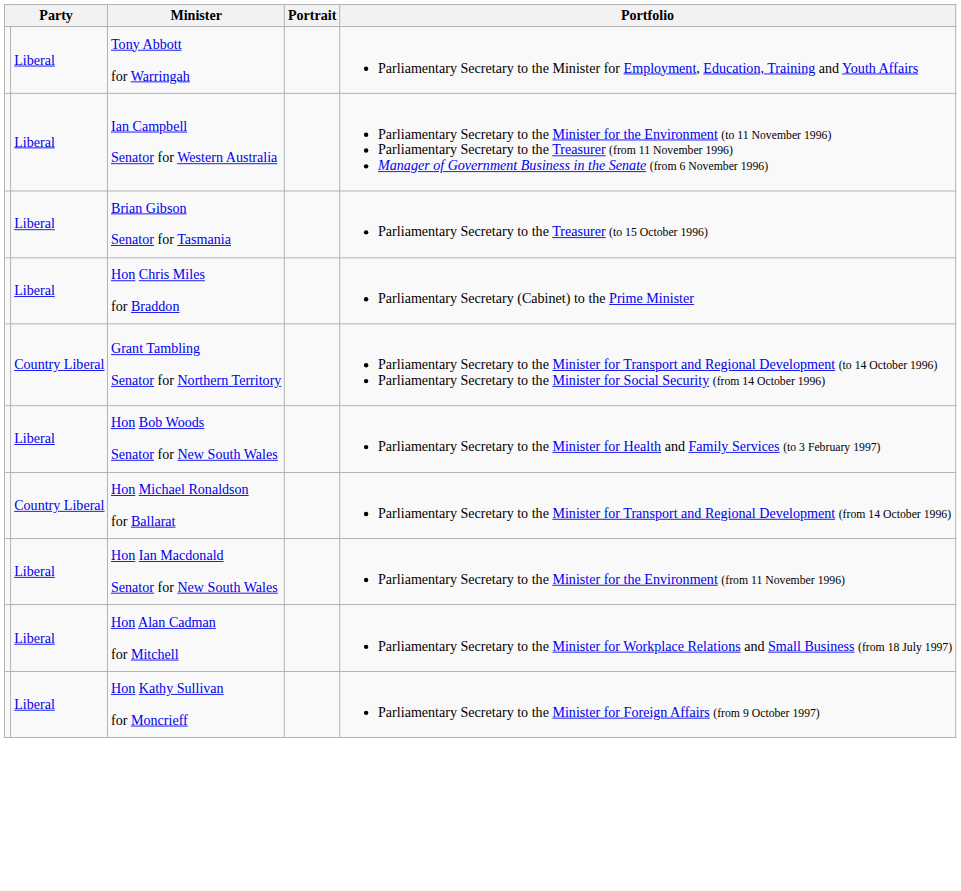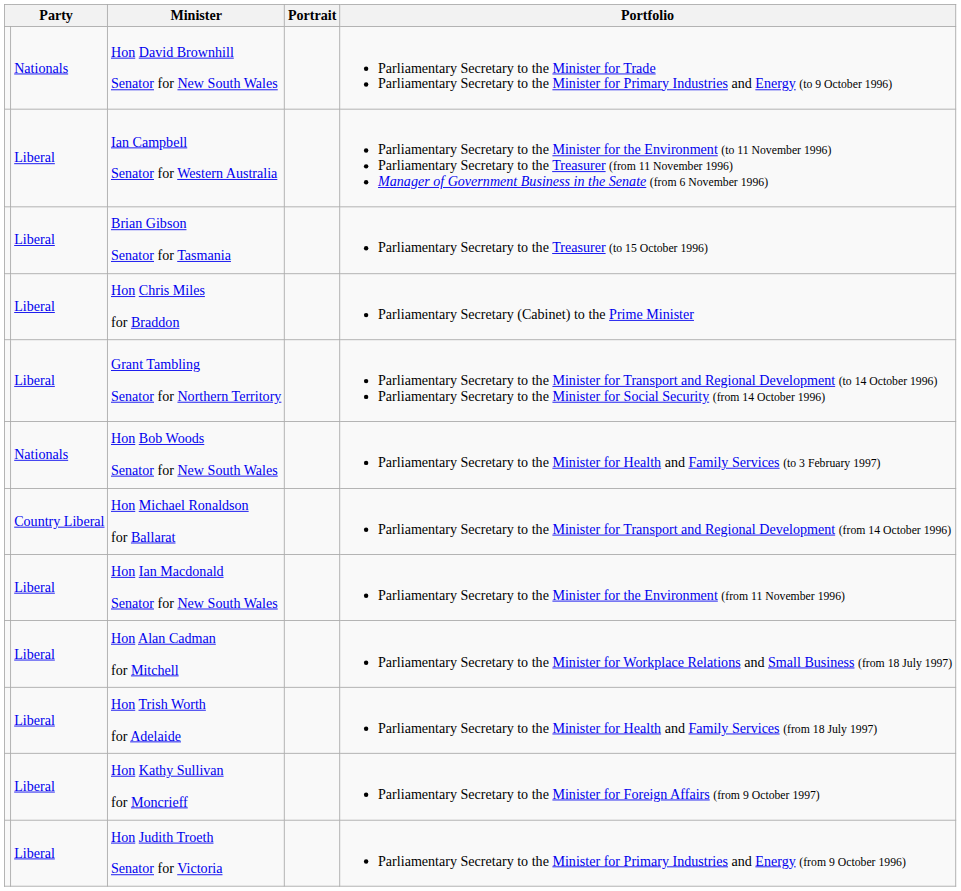 <table class="wikitable sortable">
 <tr>
 <th colspan="2">Party</th>
 <th>Minister</th>
 <th>Portrait</th>
 <th>Portfolio</th>
 </tr>
 <tr>
 <td></td>
-<td><a href='#'>Liberal</a></td>
-<td><a href='#'>Tony Abbott</a> <br><br> for <a href='#'>Warringah</a> <br></td>
+<td><a href='#'>Nationals</a></td>
+<td><a href='#'>Hon</a> <a href='#'>David Brownhill</a> <br><br><a href='#'>Senator</a> for <a href='#'>New South Wales</a> <br></td>
 <td></td>
-<td><br><ul><li>Parliamentary Secretary to the Minister for <a href='#'>Employment</a>, <a href='#'>Education, Training</a> and <a href='#'>Youth Affairs</a></li></ul></td>
+<td><br><ul><li>Parliamentary Secretary to the <a href='#'>Minister for Trade</a></li><li>Parliamentary Secretary to the <a href='#'>Minister for Primary Industries</a> and <a href='#'>Energy</a> <small>(to 9 October 1996)</small></li></ul></td>
 </tr>
 <tr>
 <td></td>
 <td><a href='#'>Liberal</a></td>
 <td><a href='#'>Ian Campbell</a> <br><br><a href='#'>Senator</a> for <a href='#'>Western Australia</a> <br></td>
 <td></td>
 <td><br><ul><li>Parliamentary Secretary to the <a href='#'>Minister for the Environment</a> <small>(to 11 November 1996)</small></li><li>Parliamentary Secretary to the <a href='#'>Treasurer</a> <small>(from 11 November 1996)</small></li><li><em><a href='#'>Manager of Government Business in the Senate</a></em> <small>(from 6 November 1996)</small></li></ul></td>
 </tr>
 <tr>
 <td></td>
 <td><a href='#'>Liberal</a></td>
 <td><a href='#'>Brian Gibson</a> <br><br><a href='#'>Senator</a> for <a href='#'>Tasmania</a> <br></td>
 <td></td>
 <td><br><ul><li>Parliamentary Secretary to the <a href='#'>Treasurer</a> <small>(to 15 October 1996)</small></li></ul></td>
 </tr>
 <tr>
 <td></td>
 <td><a href='#'>Liberal</a></td>
 <td><a href='#'>Hon</a> <a href='#'>Chris Miles</a> <br><br> for <a href='#'>Braddon</a> <br></td>
 <td></td>
 <td><br><ul><li>Parliamentary Secretary (Cabinet) to the <a href='#'>Prime Minister</a></li></ul></td>
 </tr>
 <tr>
 <td></td>
-<td><a href='#'>Country Liberal</a></td>
+<td><a href='#'>Liberal</a></td>
 <td><a href='#'>Grant Tambling</a> <br><br><a href='#'>Senator</a> for <a href='#'>Northern Territory</a> <br></td>
 <td></td>
 <td><br><ul><li>Parliamentary Secretary to the <a href='#'>Minister for Transport and Regional Development</a> <small>(to 14 October 1996)</small></li><li>Parliamentary Secretary to the <a href='#'>Minister for Social Security</a> <small>(from 14 October 1996)</small></li></ul></td>
 </tr>
 <tr>
 <td></td>
-<td><a href='#'>Liberal</a></td>
+<td><a href='#'>Nationals</a></td>
 <td><a href='#'>Hon</a> <a href='#'>Bob Woods</a> <br><br><a href='#'>Senator</a> for <a href='#'>New South Wales</a> <br></td>
 <td></td>
 <td><br><ul><li>Parliamentary Secretary to the <a href='#'>Minister for Health</a> and <a href='#'>Family Services</a> <small>(to 3 February 1997)</small></li></ul></td>
 </tr>
 <tr>
 <td></td>
 <td><a href='#'>Country Liberal</a></td>
 <td><a href='#'>Hon</a> <a href='#'>Michael Ronaldson</a> <br><br> for <a href='#'>Ballarat</a> <br></td>
 <td></td>
 <td><br><ul><li>Parliamentary Secretary to the <a href='#'>Minister for Transport and Regional Development</a> <small>(from 14 October 1996)</small></li></ul></td>
 </tr>
 <tr>
 <td></td>
 <td><a href='#'>Liberal</a></td>
 <td><a href='#'>Hon</a> <a href='#'>Ian Macdonald</a> <br><br><a href='#'>Senator</a> for <a href='#'>New South Wales</a> <br></td>
 <td></td>
 <td><br><ul><li>Parliamentary Secretary to the <a href='#'>Minister for the Environment</a> <small>(from 11 November 1996)</small></li></ul></td>
 </tr>
 <tr>
 <td></td>
 <td><a href='#'>Liberal</a></td>
 <td><a href='#'>Hon</a> <a href='#'>Alan Cadman</a> <br><br> for <a href='#'>Mitchell</a> <br></td>
 <td></td>
 <td><br><ul><li>Parliamentary Secretary to the <a href='#'>Minister for Workplace Relations</a> and <a href='#'>Small Business</a> <small>(from 18 July 1997)</small></li></ul></td>
 </tr>
 <tr>
 <td></td>
 <td><a href='#'>Liberal</a></td>
+<td><a href='#'>Hon</a> <a href='#'>Trish Worth</a> <br><br> for <a href='#'>Adelaide</a> <br></td>
+<td></td>
+<td><br><ul><li>Parliamentary Secretary to the <a href='#'>Minister for Health</a> and <a href='#'>Family Services</a> <small>(from 18 July 1997)</small></li></ul></td>
+</tr>
+<tr>
+<td></td>
+<td><a href='#'>Liberal</a></td>
 <td><a href='#'>Hon</a> <a href='#'>Kathy Sullivan</a> <br><br> for <a href='#'>Moncrieff</a> <br></td>
 <td></td>
 <td><br><ul><li>Parliamentary Secretary to the <a href='#'>Minister for Foreign Affairs</a> <small>(from 9 October 1997)</small></li></ul></td>
 </tr>
+<tr>
+<td></td>
+<td><a href='#'>Liberal</a></td>
+<td><a href='#'>Hon</a> <a href='#'>Judith Troeth</a> <br><br><a href='#'>Senator</a> for <a href='#'>Victoria</a> <br></td>
+<td></td>
+<td><br><ul><li>Parliamentary Secretary to the <a href='#'>Minister for Primary Industries</a> and <a href='#'>Energy</a> <small>(from 9 October 1996)</small></li></ul></td>
+</tr>
 </table>
